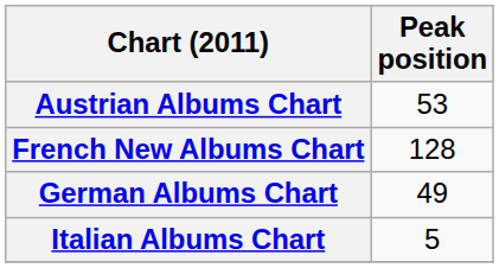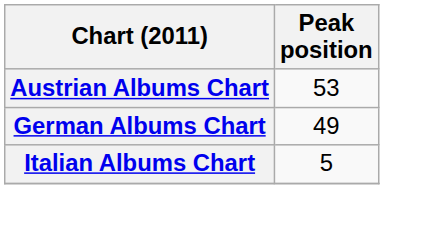 <table class="wikitable sortable plainrowheaders" style="text-align:center;">
 <tr>
 <th>Chart (2011)</th>
 <th>Peak<br>position</th>
 </tr>
 <tr>
 <th scope="row"><a href='#'>Austrian Albums Chart</a></th>
 <td>53</td>
-</tr>
-<tr>
-<th scope="row"><a href='#'>French New Albums Chart</a></th>
-<td>128</td>
 </tr>
 <tr>
 <th scope="row"><a href='#'>German Albums Chart</a></th>
 <td>49</td>
 </tr>
 <tr>
 <th scope="row"><a href='#'>Italian Albums Chart</a></th>
 <td>5</td>
 </tr>
 <tr>
 </tr>
 </table>
